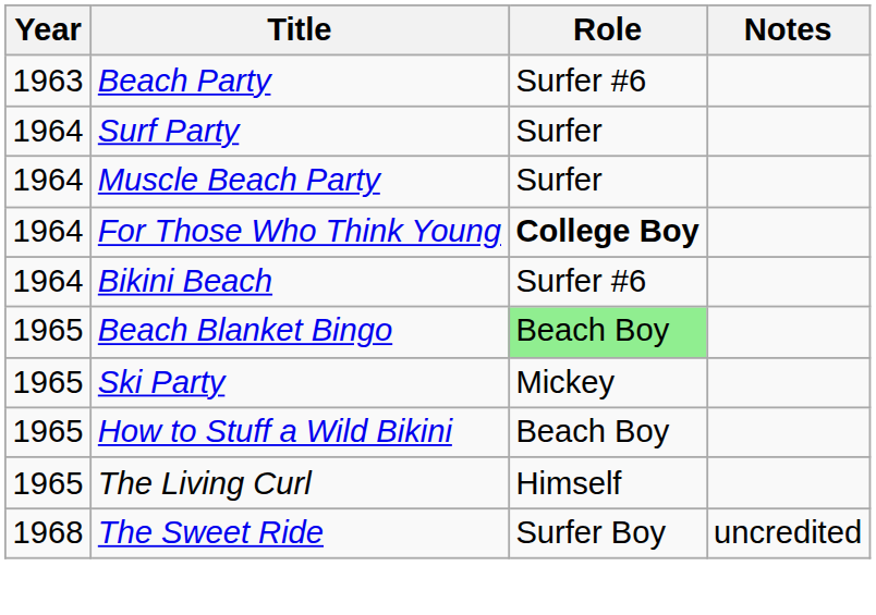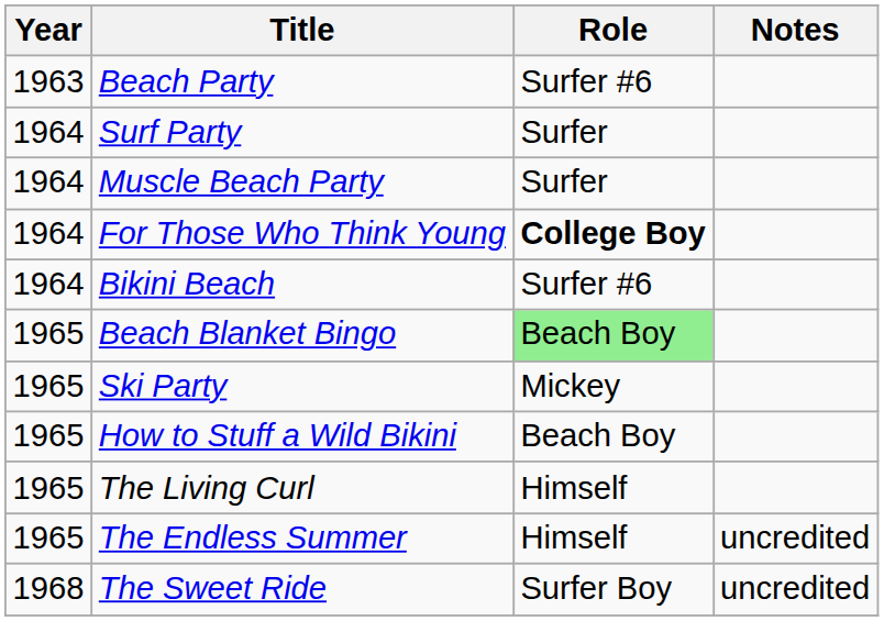 <table class="wikitable">
 <tr>
 <th>Year</th>
 <th>Title</th>
 <th>Role</th>
 <th>Notes</th>
 </tr>
 <tr>
 <td>1963</td>
 <td><em><a href='#'>Beach Party</a></em></td>
 <td>Surfer #6</td>
 <td></td>
 </tr>
 <tr>
 <td>1964</td>
 <td><em><a href='#'>Surf Party</a></em></td>
 <td>Surfer</td>
 <td></td>
 </tr>
 <tr>
 <td>1964</td>
 <td><em><a href='#'>Muscle Beach Party</a></em></td>
 <td>Surfer</td>
 <td></td>
 </tr>
 <tr>
 <td>1964</td>
 <td><em><a href='#'>For Those Who Think Young</a></em></td>
 <td><strong>College Boy</strong></td>
 <td></td>
 </tr>
 <tr>
 <td>1964</td>
 <td><em><a href='#'>Bikini Beach</a></em></td>
 <td>Surfer #6</td>
 <td></td>
 </tr>
 <tr>
 <td>1965</td>
 <td><em><a href='#'>Beach Blanket Bingo</a></em></td>
 <td style="background: lightgreen;">Beach Boy</td>
 <td></td>
 </tr>
 <tr>
 <td>1965</td>
 <td><em><a href='#'>Ski Party</a></em></td>
 <td>Mickey</td>
 <td></td>
 </tr>
 <tr>
 <td>1965</td>
 <td><em><a href='#'>How to Stuff a Wild Bikini</a></em></td>
 <td>Beach Boy</td>
 <td></td>
 </tr>
 <tr>
 <td>1965</td>
 <td><em>The Living Curl</em></td>
 <td>Himself</td>
 <td></td>
 </tr>
 <tr>
+<td>1965</td>
+<td><em><a href='#'>The Endless Summer</a></em></td>
+<td>Himself</td>
+<td>uncredited</td>
+</tr>
+<tr>
 <td>1968</td>
 <td><em><a href='#'>The Sweet Ride</a></em></td>
 <td>Surfer Boy</td>
 <td>uncredited</td>
 </tr>
 </table>
